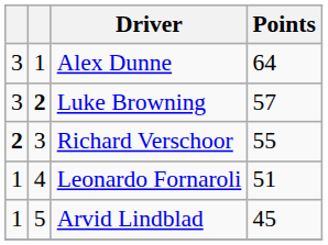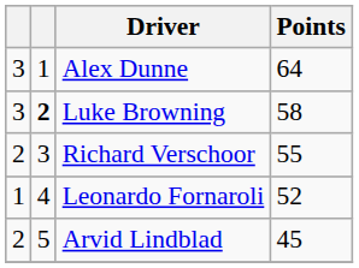 <table class="wikitable" style="font-size: 85%;">
 <tr>
 <th></th>
 <th></th>
 <th>Driver</th>
 <th>Points</th>
 </tr>
 <tr>
 <td align="left"> 3</td>
 <td align="center">1</td>
 <td> <a href='#'>Alex Dunne</a></td>
 <td>64</td>
 </tr>
 <tr>
 <td align="left"> 3</td>
 <td align="center"><strong>2</strong></td>
 <td> <a href='#'>Luke Browning</a></td>
-<td>57</td>
+<td>58</td>
 </tr>
 <tr>
-<td align="left"><strong> 2</strong></td>
+<td align="left"> 2</td>
 <td align="center">3</td>
 <td> <a href='#'>Richard Verschoor</a></td>
 <td>55</td>
 </tr>
 <tr>
 <td align="left"> 1</td>
 <td align="center">4</td>
 <td> <a href='#'>Leonardo Fornaroli</a></td>
-<td>51</td>
+<td>52</td>
 </tr>
 <tr>
-<td align="left"> 1</td>
+<td align="left"> 2</td>
 <td align="center">5</td>
 <td> <a href='#'>Arvid Lindblad</a></td>
 <td>45</td>
 </tr>
 <tr>
 </tr>
 </table>
